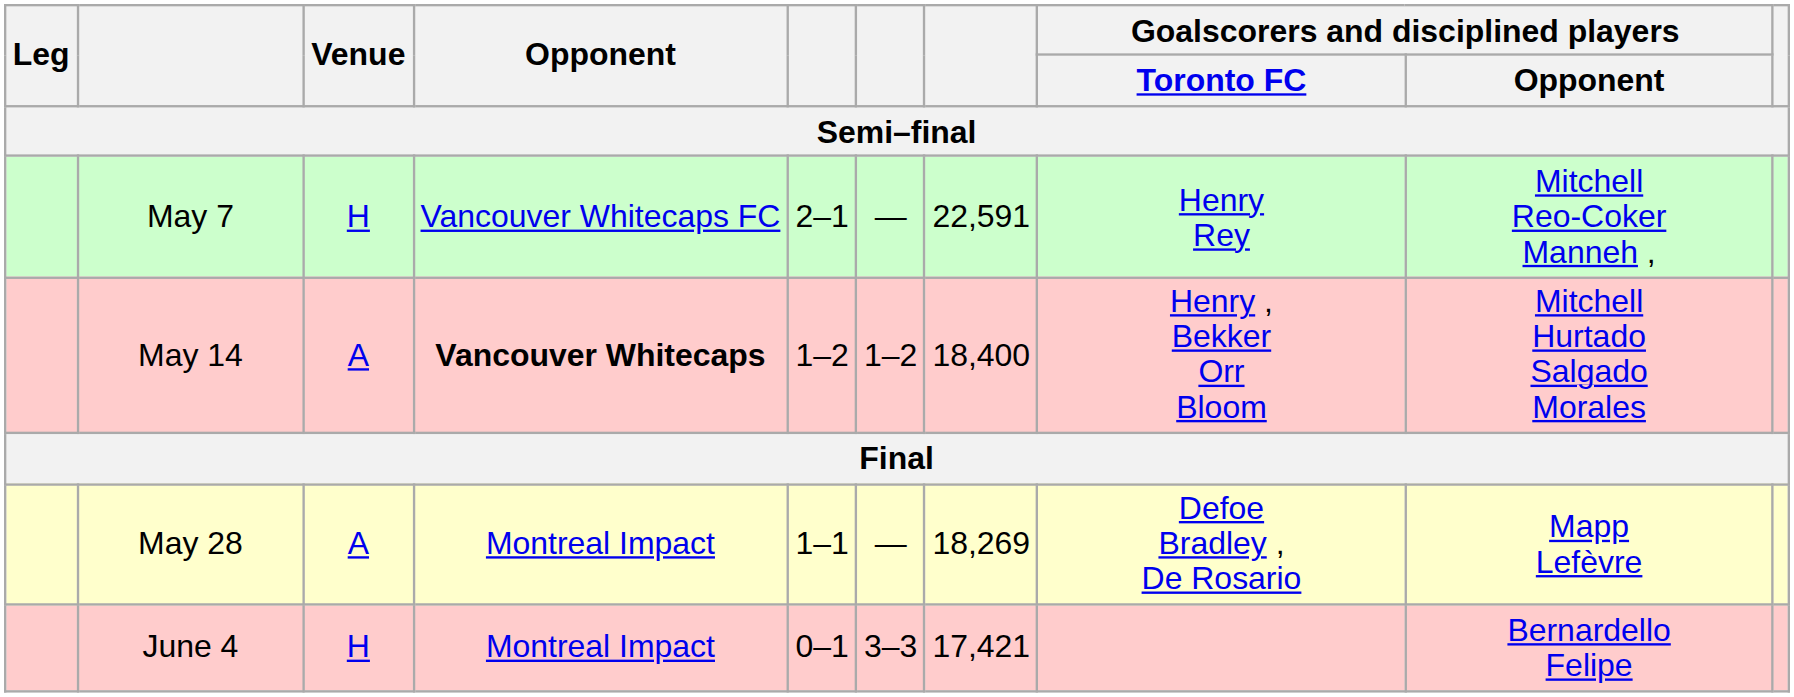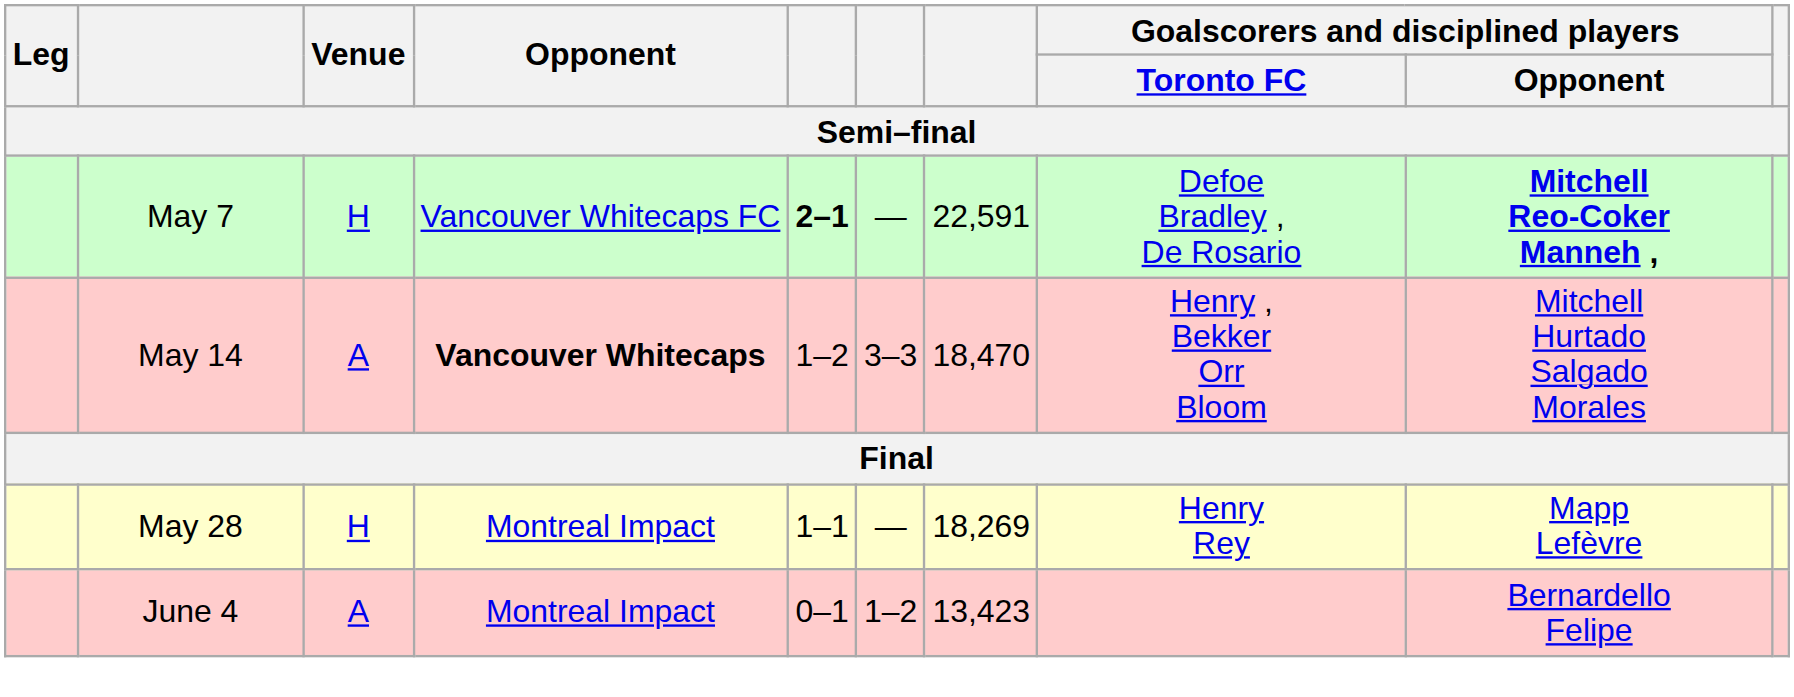 <table class="wikitable" Style="text-align: center;font-size:85%">
 <tr>
 <th rowspan="2">Leg</th>
 <th rowspan="2" style="width:90px"></th>
 <th rowspan="2">Venue</th>
 <th rowspan="2">Opponent</th>
 <th rowspan="2"><br></th>
 <th rowspan="2"><br></th>
 <th rowspan="2"></th>
 <th colspan="2">Goalscorers and disciplined players</th>
 <th rowspan="2"></th>
 </tr>
 <tr>
 <th style="width:150px"><a href='#'>Toronto FC</a></th>
 <th style="width:150px">Opponent</th>
 </tr>
 <tr>
 <th colspan="12">Semi–final</th>
 </tr>
 <tr style="background:#cfc">
 <td></td>
 <td>May 7</td>
 <td><a href='#'>H</a></td>
 <td><a href='#'>Vancouver Whitecaps FC</a></td>
-<td>2–1</td>
+<td><strong>2–1</strong></td>
 <td>—</td>
 <td>22,591</td>
-<td><a href='#'>Henry</a>  <br> <a href='#'>Rey</a> </td>
-<td><a href='#'>Mitchell</a> <br><a href='#'>Reo-Coker</a> <br><a href='#'>Manneh</a> , </td>
+<td><a href='#'>Defoe</a> <br><a href='#'>Bradley</a> , <br><a href='#'>De Rosario</a> </td>
+<td><strong><a href='#'>Mitchell</a> <br><a href='#'>Reo-Coker</a> <br><a href='#'>Manneh</a> , </strong></td>
 <td></td>
 </tr>
 <tr style="background:#fcc">
 <td></td>
 <td>May 14</td>
 <td><a href='#'>A</a></td>
 <td><strong>Vancouver Whitecaps</strong></td>
 <td>1–2 </td>
-<td>1–2</td>
-<td>18,400</td>
+<td>3–3<br></td>
+<td>18,470</td>
 <td><a href='#'>Henry</a> , <br><a href='#'>Bekker</a> <br><a href='#'>Orr</a> <br><a href='#'>Bloom</a> </td>
 <td><a href='#'>Mitchell</a> <br><a href='#'>Hurtado</a> <br><a href='#'>Salgado</a> <br><a href='#'>Morales</a> </td>
 <td></td>
 </tr>
 <tr>
 <th colspan="12">Final</th>
 </tr>
 <tr style="background:#ffc">
 <td></td>
 <td>May 28</td>
-<td><a href='#'>A</a></td>
+<td><a href='#'>H</a></td>
 <td><a href='#'>Montreal Impact</a></td>
 <td>1–1</td>
 <td>—</td>
 <td>18,269</td>
-<td><a href='#'>Defoe</a> <br><a href='#'>Bradley</a> , <br><a href='#'>De Rosario</a> </td>
+<td><a href='#'>Henry</a>  <br> <a href='#'>Rey</a> </td>
 <td><a href='#'>Mapp</a>  <br> <a href='#'>Lefèvre</a> </td>
 <td></td>
 </tr>
 <tr style="background:#fcc">
 <td></td>
 <td>June 4</td>
-<td><a href='#'>H</a></td>
+<td><a href='#'>A</a></td>
 <td><a href='#'>Montreal Impact</a></td>
 <td>0–1</td>
-<td>3–3<br></td>
-<td>17,421</td>
+<td>1–2</td>
+<td>13,423</td>
 <td></td>
 <td><a href='#'>Bernardello</a>  <br> <a href='#'>Felipe</a> </td>
 <td></td>
 </tr>
 </table>
